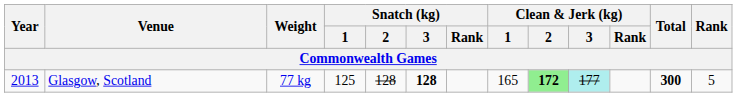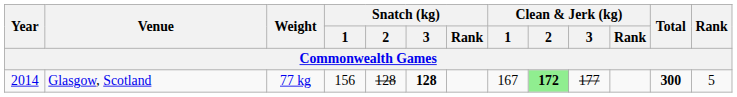 <table class = "wikitable" style="text-align:center;">
 <tr>
 <th rowspan=2 width=40>Year</th>
 <th rowspan=2 width=250>Venue</th>
 <th rowspan=2 width=60>Weight</th>
 <th colspan=4>Snatch (kg)</th>
 <th colspan=4>Clean & Jerk (kg)</th>
 <th rowspan=2 width=40>Total</th>
 <th rowspan=2 width=40>Rank</th>
 </tr>
 <tr>
 <th width=40>1</th>
 <th width=40>2</th>
 <th width=40>3</th>
 <th width=40>Rank</th>
 <th width=40>1</th>
 <th width=40>2</th>
 <th width=40>3</th>
 <th width=40>Rank</th>
 </tr>
 <tr>
 <th colspan=13><a href='#'>Commonwealth Games</a></th>
 </tr>
 <tr>
-<td><a href='#'>2013</a></td>
+<td><a href='#'>2014</a></td>
 <td align=left> <a href='#'>Glasgow</a>, <a href='#'>Scotland</a></td>
 <td><a href='#'>77 kg</a></td>
-<td>125</td>
+<td>156</td>
 <td><s>128</s></td>
 <td><strong>128</strong></td>
 <td></td>
-<td>165</td>
+<td>167</td>
 <td style="background: lightgreen;"><strong>172</strong></td>
-<td style="background: paleturquoise;"><s>177</s></td>
+<td><s>177</s></td>
 <td></td>
 <td><strong>300</strong></td>
 <td>5</td>
 </tr>
 </table>
